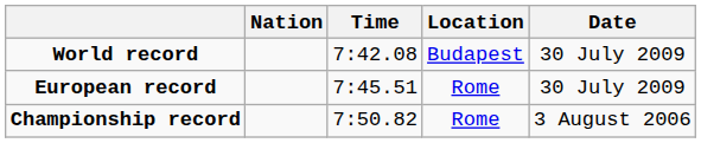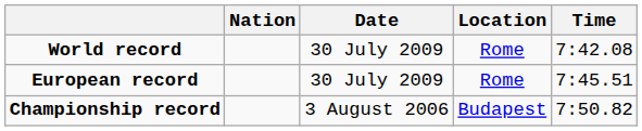 <table class=wikitable style=text-align:center>
 <tr>
 <th></th>
 <th>Nation</th>
+<th>Date</th>
+<th>Location</th>
 <th>Time</th>
-<th>Location</th>
-<th>Date</th>
 </tr>
 <tr>
 <td><strong>World record</strong></td>
 <td align=left></td>
+<td>30 July 2009</td>
+<td><a href='#'>Rome</a></td>
 <td align=left>7:42.08</td>
-<td><a href='#'>Budapest</a></td>
-<td>30 July 2009</td>
 </tr>
 <tr>
 <td><strong>European record</strong></td>
 <td align=left></td>
+<td>30 July 2009</td>
+<td><a href='#'>Rome</a></td>
 <td align=left>7:45.51</td>
-<td><a href='#'>Rome</a></td>
-<td>30 July 2009</td>
 </tr>
 <tr>
 <td><strong>Championship record</strong></td>
 <td align=left></td>
+<td>3 August 2006</td>
+<td><a href='#'>Budapest</a></td>
 <td align=left>7:50.82</td>
-<td><a href='#'>Rome</a></td>
-<td>3 August 2006</td>
 </tr>
 </table>
